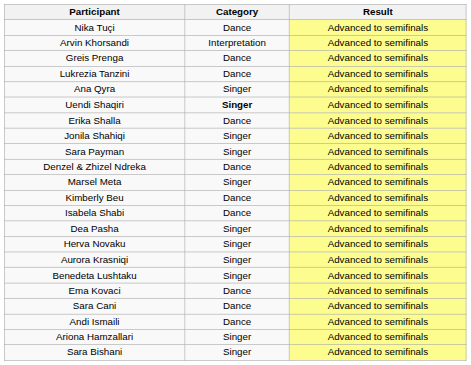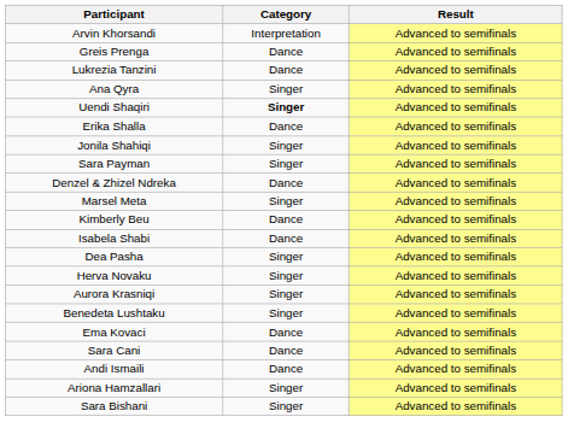 <table class="wikitable" style="text-align:center; width:60%">
 <tr>
 <th>Participant</th>
 <th>Category</th>
 <th>Result</th>
-</tr>
-<tr>
-<td>Nika Tuçi</td>
-<td>Dance</td>
-<td style="background:#fdfc8f;">Advanced to semifinals</td>
 </tr>
 <tr>
 <td>Arvin Khorsandi</td>
 <td>Interpretation</td>
 <td style="background:#fdfc8f;">Advanced to semifinals</td>
 </tr>
 <tr>
 <td>Greis Prenga</td>
 <td>Dance</td>
 <td style="background:#fdfc8f;">Advanced to semifinals</td>
 </tr>
 <tr>
 <td>Lukrezia Tanzini</td>
 <td>Dance</td>
 <td style="background:#fdfc8f;">Advanced to semifinals</td>
 </tr>
 <tr>
 <td>Ana Qyra</td>
 <td>Singer</td>
 <td style="background:#fdfc8f;">Advanced to semifinals</td>
 </tr>
 <tr>
 <td>Uendi Shaqiri</td>
 <td><strong>Singer</strong></td>
 <td style="background:#fdfc8f;">Advanced to semifinals</td>
 </tr>
 <tr>
 <td>Erika Shalla</td>
 <td>Dance</td>
 <td style="background:#fdfc8f;">Advanced to semifinals</td>
 </tr>
 <tr>
 <td>Jonila Shahiqi</td>
 <td>Singer</td>
 <td style="background:#fdfc8f;">Advanced to semifinals</td>
 </tr>
 <tr>
 <td>Sara Payman</td>
 <td>Singer</td>
 <td style="background:#fdfc8f;">Advanced to semifinals</td>
 </tr>
 <tr>
 <td>Denzel & Zhizel Ndreka</td>
 <td>Dance</td>
 <td style="background:#fdfc8f;">Advanced to semifinals</td>
 </tr>
 <tr>
 <td>Marsel Meta</td>
 <td>Singer</td>
 <td style="background:#fdfc8f;">Advanced to semifinals</td>
 </tr>
 <tr>
 <td>Kimberly Beu</td>
 <td>Dance</td>
 <td style="background:#fdfc8f;">Advanced to semifinals</td>
 </tr>
 <tr>
 <td>Isabela Shabi</td>
 <td>Dance</td>
 <td style="background:#fdfc8f;">Advanced to semifinals</td>
 </tr>
 <tr>
 <td>Dea Pasha</td>
 <td>Singer</td>
 <td style="background:#fdfc8f;">Advanced to semifinals</td>
 </tr>
 <tr>
 <td>Herva Novaku</td>
 <td>Singer</td>
 <td style="background:#fdfc8f;">Advanced to semifinals</td>
 </tr>
 <tr>
 <td>Aurora Krasniqi</td>
 <td>Singer</td>
 <td style="background:#fdfc8f;">Advanced to semifinals</td>
 </tr>
 <tr>
 <td>Benedeta Lushtaku</td>
 <td>Singer</td>
 <td style="background:#fdfc8f;">Advanced to semifinals</td>
 </tr>
 <tr>
 <td>Ema Kovaci</td>
 <td>Dance</td>
 <td style="background:#fdfc8f;">Advanced to semifinals</td>
 </tr>
 <tr>
 <td>Sara Cani</td>
 <td>Dance</td>
 <td style="background:#fdfc8f;">Advanced to semifinals</td>
 </tr>
 <tr>
 <td>Andi Ismaili</td>
 <td>Dance</td>
 <td style="background:#fdfc8f;">Advanced to semifinals</td>
 </tr>
 <tr>
 <td>Ariona Hamzallari</td>
 <td>Singer</td>
 <td style="background:#fdfc8f;">Advanced to semifinals</td>
 </tr>
 <tr>
 <td>Sara Bishani</td>
 <td>Singer</td>
 <td style="background:#fdfc8f;">Advanced to semifinals</td>
 </tr>
 </table>
